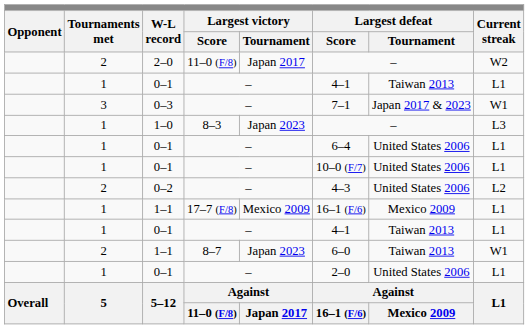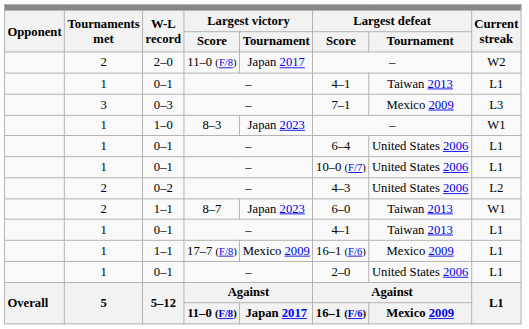 <table class="wikitable" style="border-collapse:collapse; font-size:90%; text-align:center;">
 <tr>
 <th colspan=8 style="background-color:#888888"></th>
 </tr>
 <tr>
 <th rowspan=2>Opponent</th>
 <th rowspan=2>Tournaments<br>met</th>
 <th rowspan=2>W-L<br>record</th>
 <th colspan=2>Largest victory</th>
 <th colspan=2>Largest defeat</th>
 <th rowspan=2>Current<br>streak</th>
 </tr>
 <tr>
 <th>Score</th>
 <th>Tournament</th>
 <th>Score</th>
 <th>Tournament</th>
 </tr>
 <tr>
 <td style="text-align:left;"></td>
 <td>2</td>
 <td>2–0</td>
 <td>11–0 <small>(<a href='#'>F/8</a>)</small></td>
 <td>Japan <a href='#'>2017</a></td>
 <td colspan=2>–</td>
 <td>W2</td>
 </tr>
 <tr>
 <td style="text-align:left;"></td>
 <td>1</td>
 <td>0–1</td>
 <td colspan=2>–</td>
 <td>4–1</td>
 <td>Taiwan <a href='#'>2013</a></td>
 <td>L1</td>
 </tr>
 <tr>
 <td style="text-align:left;"></td>
 <td>3</td>
 <td>0–3</td>
 <td colspan=2>–</td>
 <td>7–1</td>
-<td>Japan <a href='#'>2017</a> & <a href='#'>2023</a></td>
-<td>W1</td>
+<td>Mexico <a href='#'>2009</a></td>
+<td>L3</td>
 </tr>
 <tr>
 <td style="text-align:left;"></td>
 <td>1</td>
 <td>1–0</td>
 <td>8–3</td>
 <td>Japan <a href='#'>2023</a></td>
 <td colspan=2>–</td>
-<td>L3</td>
+<td>W1</td>
 </tr>
 <tr>
 <td style="text-align:left;"></td>
 <td>1</td>
 <td>0–1</td>
 <td colspan=2>–</td>
 <td>6–4</td>
 <td>United States <a href='#'>2006</a></td>
 <td>L1</td>
 </tr>
 <tr>
 <td style="text-align:left;"></td>
 <td>1</td>
 <td>0–1</td>
 <td colspan=2>–</td>
 <td>10–0 <small>(<a href='#'>F/7</a>)</small></td>
 <td>United States <a href='#'>2006</a></td>
 <td>L1</td>
 </tr>
 <tr>
 <td style="text-align:left;"></td>
 <td>2</td>
 <td>0–2</td>
 <td colspan=2>–</td>
 <td>4–3</td>
 <td>United States <a href='#'>2006</a></td>
 <td>L2</td>
 </tr>
 <tr>
 <td style="text-align:left;"></td>
-<td>1</td>
+<td>2</td>
 <td>1–1</td>
-<td>17–7 <small>(<a href='#'>F/8</a>)</small></td>
-<td>Mexico <a href='#'>2009</a></td>
-<td>16–1 <small>(<a href='#'>F/6</a>)</small></td>
-<td>Mexico <a href='#'>2009</a></td>
-<td>L1</td>
+<td>8–7</td>
+<td>Japan <a href='#'>2023</a></td>
+<td>6–0</td>
+<td>Taiwan <a href='#'>2013</a></td>
+<td>W1</td>
 </tr>
 <tr>
 <td style="text-align:left;"></td>
 <td>1</td>
 <td>0–1</td>
 <td colspan=2>–</td>
 <td>4–1</td>
 <td>Taiwan <a href='#'>2013</a></td>
 <td>L1</td>
 </tr>
 <tr>
 <td style="text-align:left;"></td>
-<td>2</td>
+<td>1</td>
 <td>1–1</td>
-<td>8–7</td>
-<td>Japan <a href='#'>2023</a></td>
-<td>6–0</td>
-<td>Taiwan <a href='#'>2013</a></td>
-<td>W1</td>
+<td>17–7 <small>(<a href='#'>F/8</a>)</small></td>
+<td>Mexico <a href='#'>2009</a></td>
+<td>16–1 <small>(<a href='#'>F/6</a>)</small></td>
+<td>Mexico <a href='#'>2009</a></td>
+<td>L1</td>
 </tr>
 <tr>
 <td style="text-align:left;"></td>
 <td>1</td>
 <td>0–1</td>
 <td colspan=2>–</td>
 <td>2–0</td>
 <td>United States <a href='#'>2006</a></td>
 <td>L1</td>
 </tr>
 <tr>
 <th rowspan=2 style="text-align:left;">Overall</th>
 <th rowspan=2>5</th>
 <th rowspan=2>5–12</th>
 <th colspan=2>Against </th>
 <th colspan=2>Against </th>
 <th rowspan=2>L1</th>
 </tr>
 <tr>
 <th>11–0 <small>(<a href='#'>F/8</a>)</small></th>
 <th>Japan <a href='#'>2017</a></th>
 <th>16–1 <small>(<a href='#'>F/6</a>)</small></th>
 <th>Mexico <a href='#'>2009</a></th>
 </tr>
 </table>
